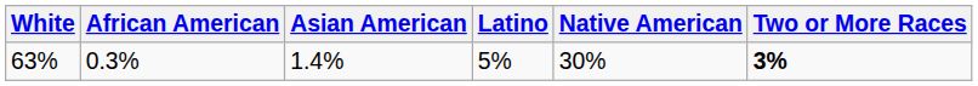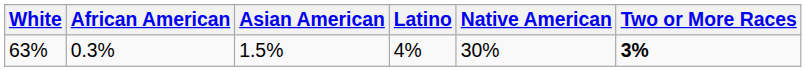 <table class="wikitable">
 <tr>
 <th><a href='#'>White</a></th>
 <th><a href='#'>African American</a></th>
 <th><a href='#'>Asian American</a></th>
 <th><a href='#'>Latino</a></th>
 <th><a href='#'>Native American</a></th>
 <th><a href='#'>Two or More Races</a></th>
 </tr>
 <tr>
 <td>63%</td>
 <td>0.3%</td>
-<td>1.4%</td>
-<td>5%</td>
+<td>1.5%</td>
+<td>4%</td>
 <td>30%</td>
 <td><strong>3%</strong></td>
 </tr>
 </table>
